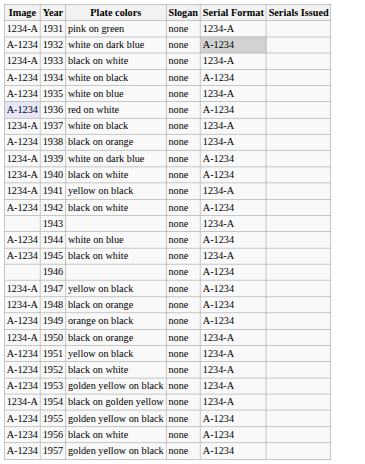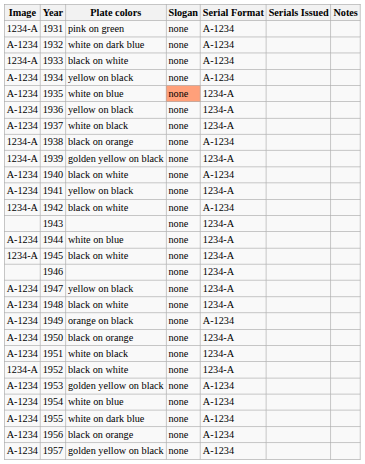 <table class=wikitable>
 <tr>
 <th>Image</th>
 <th>Year</th>
 <th>Plate colors</th>
 <th>Slogan</th>
 <th>Serial Format</th>
 <th>Serials Issued</th>
+<th>Notes</th>
 </tr>
 <tr>
 <td><div>1234-A</div></td>
 <td>1931</td>
 <td>pink on green</td>
 <td>none</td>
-<td>1234-A</td>
+<td>A-1234</td>
+<td></td>
 <td></td>
 </tr>
 <tr>
 <td><div>A-1234</div></td>
 <td>1932</td>
 <td>white on dark blue</td>
 <td>none</td>
-<td style="background: lightgrey;">A-1234</td>
+<td>A-1234</td>
+<td></td>
 <td></td>
 </tr>
 <tr>
 <td><div>1234-A</div></td>
 <td>1933</td>
 <td>black on white</td>
 <td>none</td>
-<td>1234-A</td>
+<td>A-1234</td>
+<td></td>
 <td></td>
 </tr>
 <tr>
 <td><div>A-1234</div></td>
 <td>1934</td>
-<td>white on black</td>
+<td>yellow on black</td>
 <td>none</td>
 <td>A-1234</td>
+<td></td>
 <td></td>
 </tr>
 <tr>
 <td><div>A-1234</div></td>
 <td>1935</td>
 <td>white on blue</td>
+<td style="background: lightsalmon;">none</td>
+<td>1234-A</td>
+<td></td>
+<td></td>
+</tr>
+<tr>
+<td><div>A-1234</div></td>
+<td>1936</td>
+<td>yellow on black</td>
 <td>none</td>
 <td>1234-A</td>
 <td></td>
-</tr>
-<tr>
-<td style="background: lavender;"><div>A-1234</div></td>
-<td>1936</td>
-<td>red on white</td>
-<td>none</td>
-<td>A-1234</td>
 <td></td>
 </tr>
 <tr>
-<td><div>1234-A</div></td>
+<td><div>A-1234</div></td>
 <td>1937</td>
 <td>white on black</td>
 <td>none</td>
 <td>1234-A</td>
 <td></td>
+<td></td>
 </tr>
 <tr>
-<td><div>A-1234</div></td>
+<td><div>1234-A</div></td>
 <td>1938</td>
 <td>black on orange</td>
 <td>none</td>
-<td>1234-A</td>
+<td>A-1234</td>
+<td></td>
 <td></td>
 </tr>
 <tr>
 <td><div>1234-A</div></td>
 <td>1939</td>
-<td>white on dark blue</td>
+<td>golden yellow on black</td>
 <td>none</td>
-<td>A-1234</td>
+<td>1234-A</td>
+<td></td>
 <td></td>
 </tr>
 <tr>
-<td><div>1234-A</div></td>
+<td><div>A-1234</div></td>
 <td>1940</td>
 <td>black on white</td>
 <td>none</td>
 <td>A-1234</td>
 <td></td>
+<td></td>
 </tr>
 <tr>
-<td><div>1234-A</div></td>
+<td><div>A-1234</div></td>
 <td>1941</td>
 <td>yellow on black</td>
 <td>none</td>
 <td>1234-A</td>
 <td></td>
+<td></td>
 </tr>
 <tr>
-<td><div>A-1234</div></td>
+<td><div>1234-A</div></td>
 <td>1942</td>
 <td>black on white</td>
 <td>none</td>
 <td>A-1234</td>
+<td></td>
 <td></td>
 </tr>
 <tr>
 <td></td>
 <td>1943</td>
 <td></td>
 <td>none</td>
 <td>1234-A</td>
 <td></td>
+<td></td>
 </tr>
 <tr>
 <td><div>A-1234</div></td>
 <td>1944</td>
 <td>white on blue</td>
 <td>none</td>
-<td>A-1234</td>
+<td>1234-A</td>
+<td></td>
 <td></td>
 </tr>
 <tr>
-<td><div>A-1234</div></td>
+<td><div>1234-A</div></td>
 <td>1945</td>
 <td>black on white</td>
 <td>none</td>
 <td>1234-A</td>
+<td></td>
 <td></td>
 </tr>
 <tr>
 <td></td>
 <td>1946</td>
 <td></td>
 <td>none</td>
-<td>A-1234</td>
+<td>1234-A</td>
+<td></td>
 <td></td>
 </tr>
 <tr>
-<td><div>1234-A</div></td>
+<td><div>A-1234</div></td>
 <td>1947</td>
 <td>yellow on black</td>
 <td>none</td>
-<td>A-1234</td>
+<td>1234-A</td>
+<td></td>
 <td></td>
 </tr>
 <tr>
-<td><div>1234-A</div></td>
+<td><div>A-1234</div></td>
 <td>1948</td>
-<td>black on orange</td>
+<td>black on white</td>
 <td>none</td>
-<td>A-1234</td>
+<td>1234-A</td>
+<td></td>
 <td></td>
 </tr>
 <tr>
 <td><div>A-1234</div></td>
 <td>1949</td>
 <td>orange on black</td>
 <td>none</td>
 <td>A-1234</td>
 <td></td>
+<td></td>
 </tr>
 <tr>
-<td><div>1234-A</div></td>
+<td><div>A-1234</div></td>
 <td>1950</td>
 <td>black on orange</td>
 <td>none</td>
 <td>1234-A</td>
 <td></td>
+<td></td>
 </tr>
 <tr>
 <td><div>A-1234</div></td>
 <td>1951</td>
-<td>yellow on black</td>
+<td>white on black</td>
 <td>none</td>
 <td>1234-A</td>
 <td></td>
+<td></td>
 </tr>
 <tr>
-<td><div>A-1234</div></td>
+<td><div>1234-A</div></td>
 <td>1952</td>
 <td>black on white</td>
 <td>none</td>
 <td>1234-A</td>
+<td></td>
 <td></td>
 </tr>
 <tr>
 <td><div>A-1234</div></td>
 <td>1953</td>
 <td>golden yellow on black</td>
 <td>none</td>
-<td>1234-A</td>
+<td>A-1234</td>
+<td></td>
 <td></td>
 </tr>
 <tr>
-<td><div>1234-A</div></td>
+<td><div>A-1234</div></td>
 <td>1954</td>
-<td>black on golden yellow</td>
+<td>white on blue</td>
 <td>none</td>
-<td>1234-A</td>
+<td>A-1234</td>
+<td></td>
 <td></td>
 </tr>
 <tr>
 <td><div>A-1234</div></td>
 <td>1955</td>
-<td>golden yellow on black</td>
+<td>white on dark blue</td>
 <td>none</td>
 <td>A-1234</td>
+<td></td>
 <td></td>
 </tr>
 <tr>
 <td><div>A-1234</div></td>
 <td>1956</td>
-<td>black on white</td>
+<td>black on orange</td>
 <td>none</td>
 <td>A-1234</td>
+<td></td>
 <td></td>
 </tr>
 <tr>
 <td><div>A-1234</div></td>
 <td>1957</td>
 <td>golden yellow on black</td>
 <td>none</td>
 <td>A-1234</td>
 <td></td>
+<td></td>
 </tr>
 </table>
